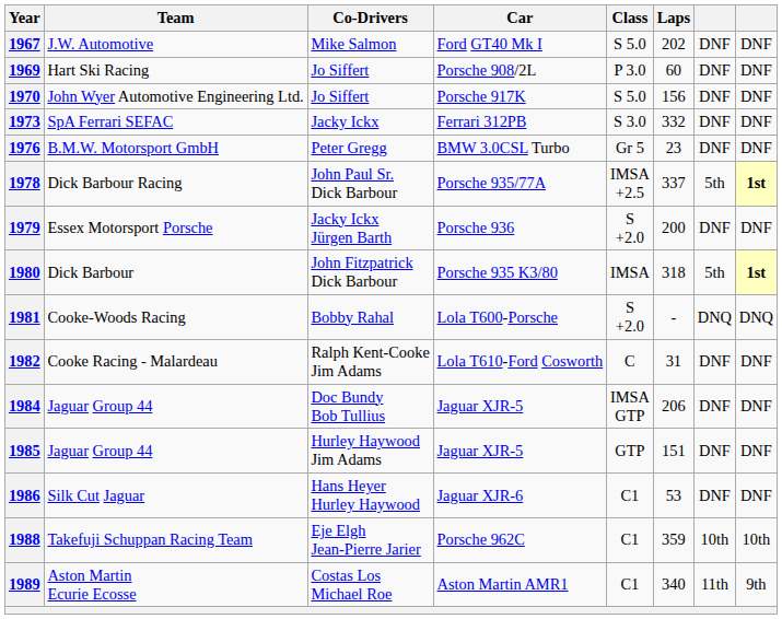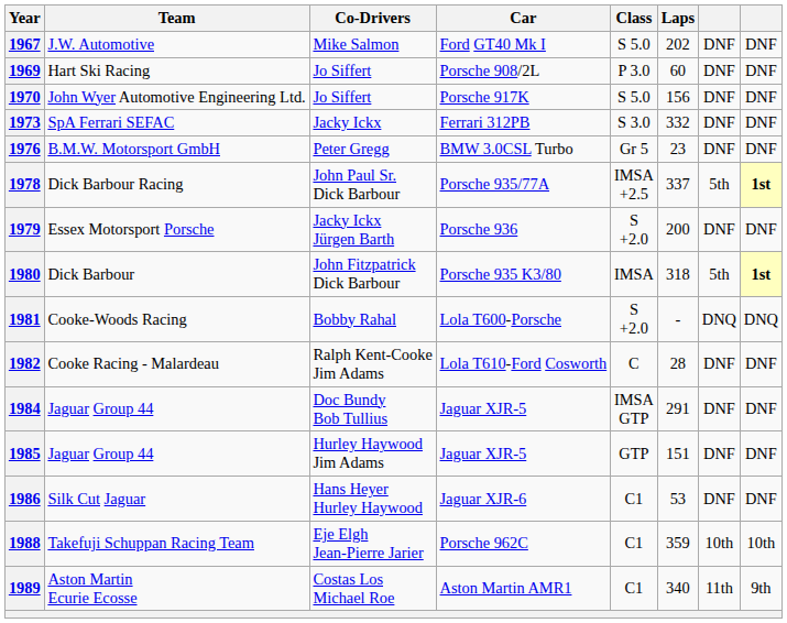 <table class="wikitable" style="text-align:center; font-size:90%">
 <tr>
 <th>Year</th>
 <th>Team</th>
 <th>Co-Drivers</th>
 <th>Car</th>
 <th>Class</th>
 <th>Laps</th>
 <th></th>
 <th></th>
 </tr>
 <tr>
 <th><a href='#'>1967</a></th>
 <td align="left"> <a href='#'>J.W. Automotive</a></td>
 <td align="left"> <a href='#'>Mike Salmon</a></td>
 <td align="left"><a href='#'>Ford</a> <a href='#'>GT40 Mk I</a></td>
 <td>S 5.0</td>
 <td>202</td>
 <td>DNF</td>
 <td>DNF</td>
 </tr>
 <tr>
 <th><a href='#'>1969</a></th>
 <td align="left"> Hart Ski Racing</td>
 <td align="left"> <a href='#'>Jo Siffert</a></td>
 <td align="left"><a href='#'>Porsche 908</a>/2L</td>
 <td>P 3.0</td>
 <td>60</td>
 <td>DNF</td>
 <td>DNF</td>
 </tr>
 <tr>
 <th><a href='#'>1970</a></th>
 <td align="left"> <a href='#'>John Wyer</a> Automotive Engineering Ltd.</td>
 <td align="left"> <a href='#'>Jo Siffert</a></td>
 <td align="left"><a href='#'>Porsche 917K</a></td>
 <td>S 5.0</td>
 <td>156</td>
 <td>DNF</td>
 <td>DNF</td>
 </tr>
 <tr>
 <th><a href='#'>1973</a></th>
 <td align="left"> <a href='#'>SpA Ferrari SEFAC</a></td>
 <td align="left"> <a href='#'>Jacky Ickx</a></td>
 <td align="left"><a href='#'>Ferrari 312PB</a></td>
 <td>S 3.0</td>
 <td>332</td>
 <td>DNF</td>
 <td>DNF</td>
 </tr>
 <tr>
 <th><a href='#'>1976</a></th>
 <td align="left"> <a href='#'>B.M.W. Motorsport GmbH</a></td>
 <td align="left"> <a href='#'>Peter Gregg</a></td>
 <td align="left"><a href='#'>BMW 3.0CSL</a> Turbo</td>
 <td>Gr 5</td>
 <td>23</td>
 <td>DNF</td>
 <td>DNF</td>
 </tr>
 <tr>
 <th><a href='#'>1978</a></th>
 <td align="left"> Dick Barbour Racing</td>
 <td align="left"> <a href='#'>John Paul Sr.</a><br> Dick Barbour</td>
 <td align="left"><a href='#'>Porsche 935/77A</a></td>
 <td>IMSA<br>+2.5</td>
 <td>337</td>
 <td>5th</td>
 <td style="background:#FFFFBF;"><strong>1st</strong></td>
 </tr>
 <tr>
 <th><a href='#'>1979</a></th>
 <td align="left"> Essex Motorsport <a href='#'>Porsche</a></td>
 <td align="left"> <a href='#'>Jacky Ickx</a><br> <a href='#'>Jürgen Barth</a></td>
 <td align="left"><a href='#'>Porsche 936</a></td>
 <td>S<br>+2.0</td>
 <td>200</td>
 <td>DNF</td>
 <td>DNF</td>
 </tr>
 <tr>
 <th><a href='#'>1980</a></th>
 <td align="left"> Dick Barbour</td>
 <td align="left"> <a href='#'>John Fitzpatrick</a><br> Dick Barbour</td>
 <td align="left"><a href='#'>Porsche 935 K3/80</a></td>
 <td>IMSA</td>
 <td>318</td>
 <td>5th</td>
 <td style="background:#ffffbf;"><strong>1st</strong></td>
 </tr>
 <tr>
 <th><a href='#'>1981</a></th>
 <td align="left"> Cooke-Woods Racing</td>
 <td align="left"> <a href='#'>Bobby Rahal</a></td>
 <td align="left"><a href='#'>Lola T600</a>-<a href='#'>Porsche</a></td>
 <td>S<br>+2.0</td>
 <td>-</td>
 <td>DNQ</td>
 <td>DNQ</td>
 </tr>
 <tr>
 <th><a href='#'>1982</a></th>
 <td align="left"> Cooke Racing - Malardeau</td>
 <td align="left"> Ralph Kent-Cooke<br> Jim Adams</td>
 <td align="left"><a href='#'>Lola T610</a>-<a href='#'>Ford</a> <a href='#'>Cosworth</a></td>
 <td>C</td>
-<td>31</td>
+<td>28</td>
 <td>DNF</td>
 <td>DNF</td>
 </tr>
 <tr>
 <th><a href='#'>1984</a></th>
 <td align="left"> <a href='#'>Jaguar</a> <a href='#'>Group 44</a></td>
 <td align="left"> <a href='#'>Doc Bundy</a><br> <a href='#'>Bob Tullius</a></td>
 <td align="left"><a href='#'>Jaguar XJR-5</a></td>
 <td>IMSA<br>GTP</td>
-<td>206</td>
+<td>291</td>
 <td>DNF</td>
 <td>DNF</td>
 </tr>
 <tr>
 <th><a href='#'>1985</a></th>
 <td align="left"> <a href='#'>Jaguar</a> <a href='#'>Group 44</a></td>
 <td align="left"> <a href='#'>Hurley Haywood</a><br> Jim Adams</td>
 <td align="left"><a href='#'>Jaguar XJR-5</a></td>
 <td>GTP</td>
 <td>151</td>
 <td>DNF</td>
 <td>DNF</td>
 </tr>
 <tr>
 <th><a href='#'>1986</a></th>
 <td align="left"> <a href='#'>Silk Cut</a> <a href='#'>Jaguar</a></td>
 <td align="left"> <a href='#'>Hans Heyer</a><br> <a href='#'>Hurley Haywood</a></td>
 <td align="left"><a href='#'>Jaguar XJR-6</a></td>
 <td>C1</td>
 <td>53</td>
 <td>DNF</td>
 <td>DNF</td>
 </tr>
 <tr>
 <th><a href='#'>1988</a></th>
 <td align="left"> <a href='#'>Takefuji Schuppan Racing Team</a></td>
 <td align="left"> <a href='#'>Eje Elgh</a><br> <a href='#'>Jean-Pierre Jarier</a></td>
 <td align="left"><a href='#'>Porsche 962C</a></td>
 <td>C1</td>
 <td>359</td>
 <td>10th</td>
 <td>10th</td>
 </tr>
 <tr>
 <th><a href='#'>1989</a></th>
 <td align="left"> <a href='#'>Aston Martin</a><br> <a href='#'>Ecurie Ecosse</a></td>
 <td align="left"> <a href='#'>Costas Los</a><br> <a href='#'>Michael Roe</a></td>
 <td align="left"><a href='#'>Aston Martin AMR1</a></td>
 <td>C1</td>
 <td>340</td>
 <td>11th</td>
 <td>9th</td>
 </tr>
 <tr>
 <th colspan="8"></th>
 </tr>
 </table>
